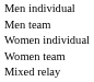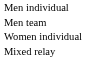 <table>
 <tr>
 <td>Men individual</td>
 <td></td>
 <td></td>
 <td></td>
 </tr>
 <tr>
 <td>Men team</td>
 <td></td>
 <td></td>
 <td></td>
 </tr>
 <tr>
 <td>Women individual</td>
 <td></td>
 <td></td>
 <td></td>
 </tr>
 <tr>
-<td>Women team</td>
-<td></td>
-<td></td>
-<td></td>
-</tr>
-<tr>
 <td>Mixed relay</td>
 <td></td>
 <td></td>
 <td></td>
 </tr>
 </table>
